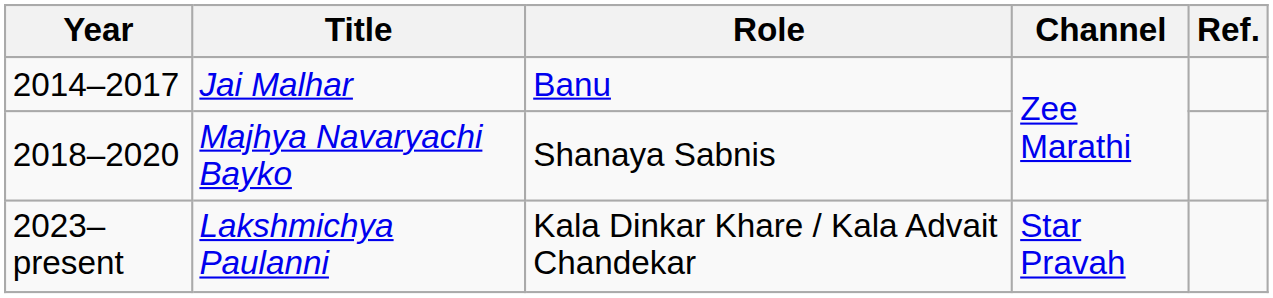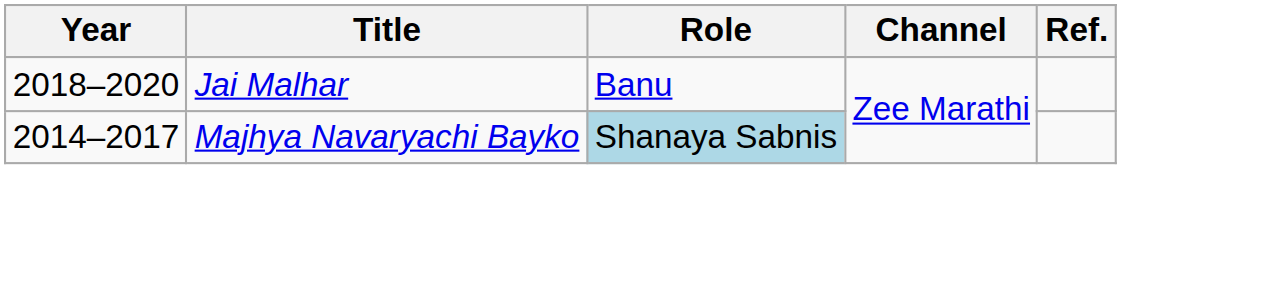 <table class="wikitable sortable">
 <tr>
 <th>Year</th>
 <th>Title</th>
 <th>Role</th>
 <th>Channel</th>
 <th>Ref.</th>
 </tr>
 <tr>
-<td>2014–2017</td>
+<td>2018–2020</td>
 <td><em><a href='#'>Jai Malhar</a></em></td>
 <td><a href='#'>Banu</a></td>
 <td rowspan="2"><a href='#'>Zee Marathi</a></td>
 <td></td>
 </tr>
 <tr>
-<td>2018–2020</td>
+<td>2014–2017</td>
 <td><em><a href='#'>Majhya Navaryachi Bayko</a></em></td>
-<td>Shanaya Sabnis</td>
-<td></td>
-</tr>
-<tr>
-<td>2023–present</td>
-<td><em><a href='#'>Lakshmichya Paulanni</a></em></td>
-<td>Kala Dinkar Khare / Kala Advait Chandekar</td>
-<td><a href='#'>Star Pravah</a></td>
+<td style="background: lightblue;">Shanaya Sabnis</td>
 <td></td>
 </tr>
 </table>
